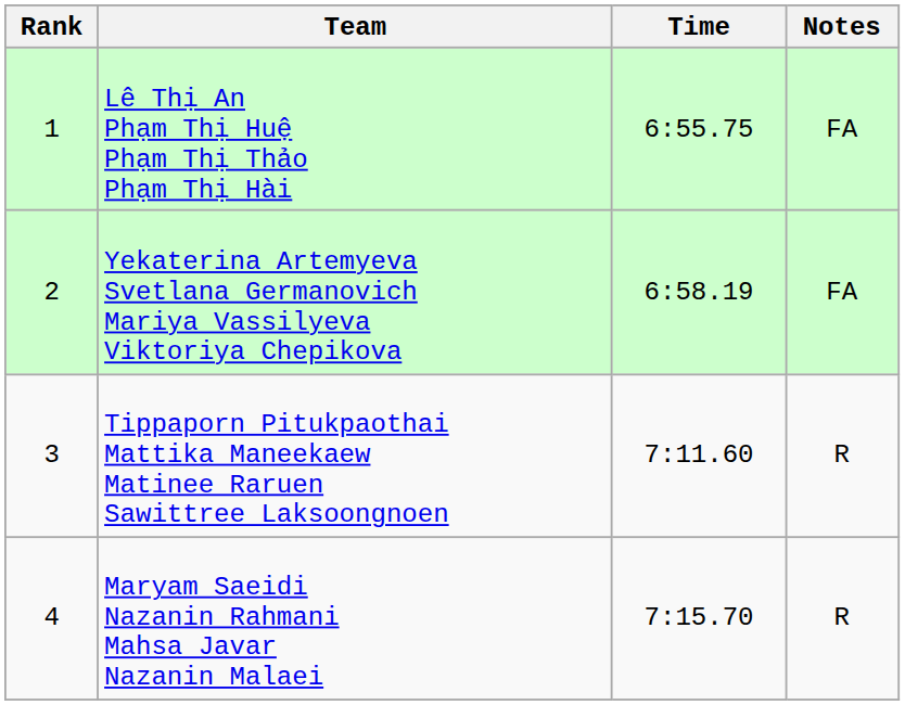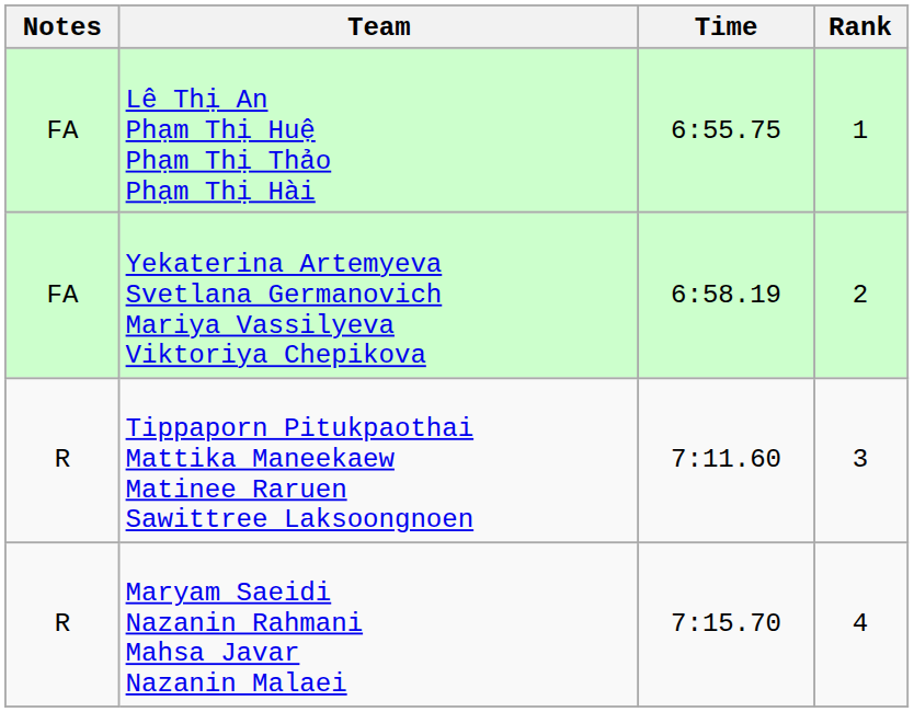 <table class=wikitable style="text-align:center">
 <tr>
-<th width=40>Rank</th>
+<th width=50>Notes</th>
 <th width=250>Team</th>
 <th width=80>Time</th>
-<th width=50>Notes</th>
+<th width=40>Rank</th>
 </tr>
 <tr bgcolor="ccffcc">
-<td>1</td>
+<td>FA</td>
 <td align=left><br><a href='#'>Lê Thị An</a><br><a href='#'>Phạm Thị Huệ</a><br><a href='#'>Phạm Thị Thảo</a><br><a href='#'>Phạm Thị Hài</a></td>
 <td>6:55.75</td>
-<td>FA</td>
+<td>1</td>
 </tr>
 <tr bgcolor="ccffcc">
-<td>2</td>
+<td>FA</td>
 <td align=left><br><a href='#'>Yekaterina Artemyeva</a><br><a href='#'>Svetlana Germanovich</a><br><a href='#'>Mariya Vassilyeva</a><br><a href='#'>Viktoriya Chepikova</a></td>
 <td>6:58.19</td>
-<td>FA</td>
+<td>2</td>
 </tr>
 <tr>
-<td>3</td>
+<td>R</td>
 <td align=left><br><a href='#'>Tippaporn Pitukpaothai</a><br><a href='#'>Mattika Maneekaew</a><br><a href='#'>Matinee Raruen</a><br><a href='#'>Sawittree Laksoongnoen</a></td>
 <td>7:11.60</td>
-<td>R</td>
+<td>3</td>
 </tr>
 <tr>
-<td>4</td>
+<td>R</td>
 <td align=left><br><a href='#'>Maryam Saeidi</a><br><a href='#'>Nazanin Rahmani</a><br><a href='#'>Mahsa Javar</a><br><a href='#'>Nazanin Malaei</a></td>
 <td>7:15.70</td>
-<td>R</td>
+<td>4</td>
 </tr>
 </table>
